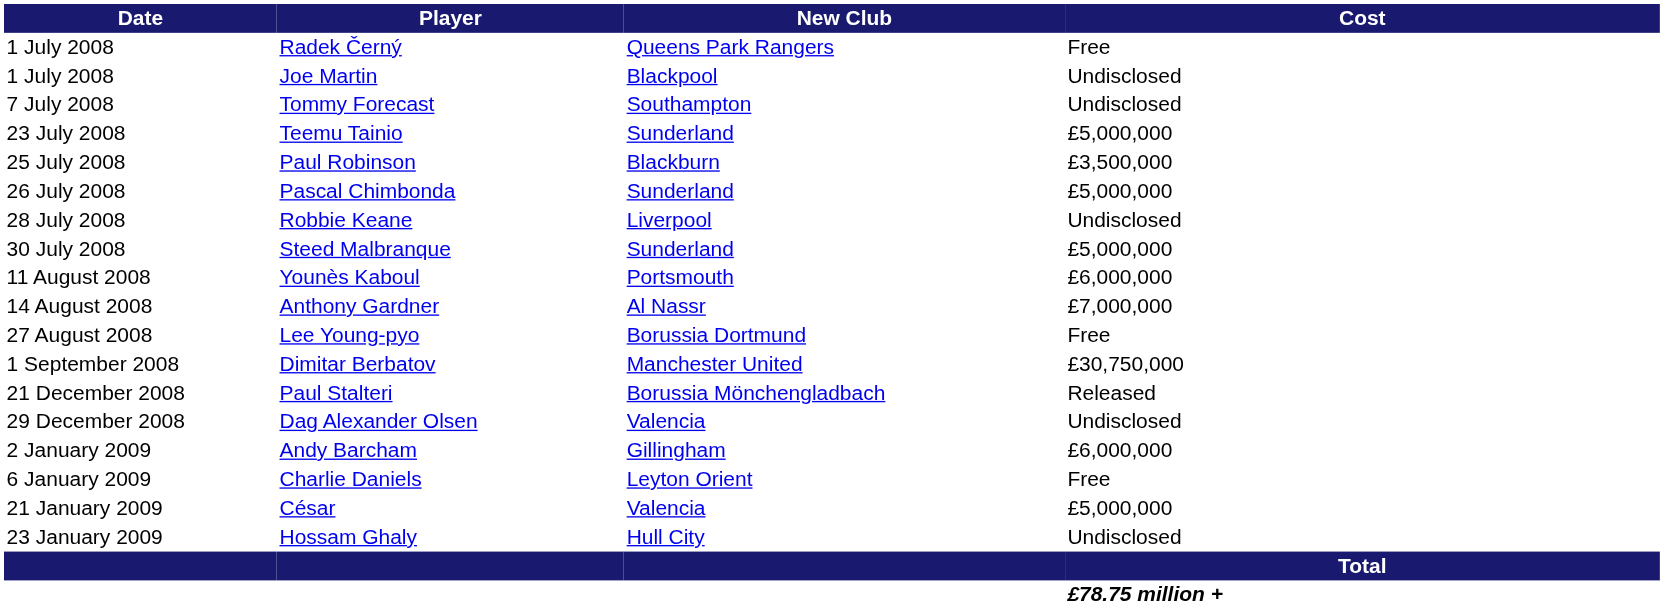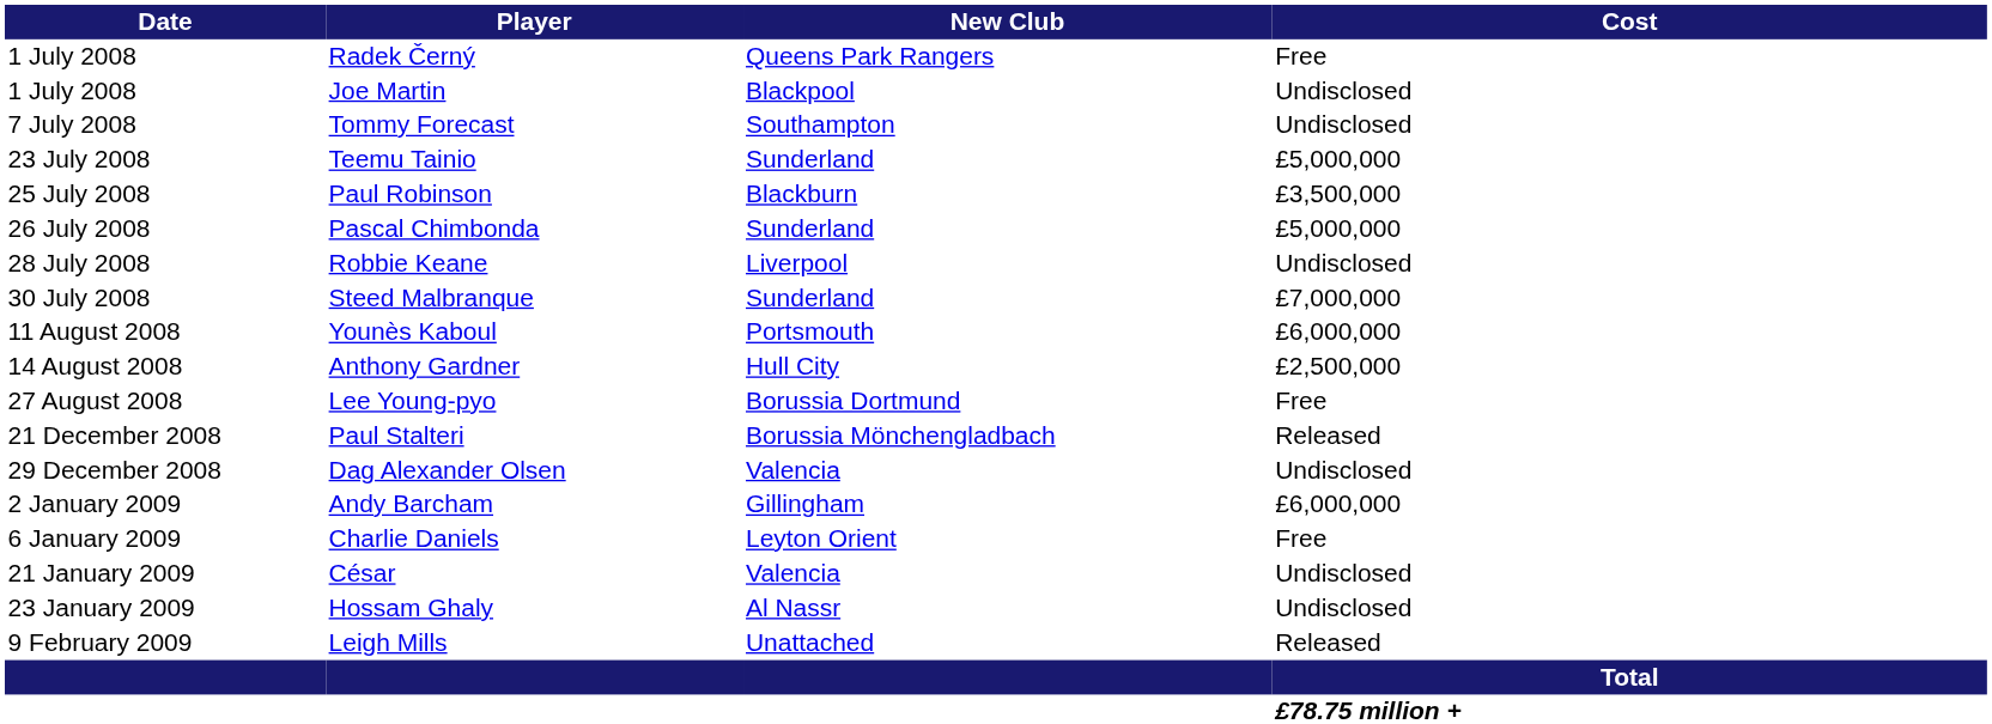 <table border="0" cellspacing="0" cellpadding="2">
 <tr style="background:#191970; color:white;">
 <th width=5%>Date</th>
 <th width=7%>Player</th>
 <th width=8%>New Club</th>
 <th width=12%>Cost</th>
 </tr>
 <tr>
 <td>1 July 2008</td>
 <td> <a href='#'>Radek Černý</a></td>
 <td> <a href='#'>Queens Park Rangers</a></td>
 <td>Free</td>
 </tr>
 <tr>
 <td>1 July 2008</td>
 <td> <a href='#'>Joe Martin</a></td>
 <td> <a href='#'>Blackpool</a></td>
 <td>Undisclosed</td>
 </tr>
 <tr>
 <td>7 July 2008</td>
 <td> <a href='#'>Tommy Forecast</a></td>
 <td> <a href='#'>Southampton</a></td>
 <td>Undisclosed</td>
 </tr>
 <tr>
 <td>23 July 2008</td>
 <td> <a href='#'>Teemu Tainio</a></td>
 <td> <a href='#'>Sunderland</a></td>
 <td>£5,000,000</td>
 </tr>
 <tr>
 <td>25 July 2008</td>
 <td> <a href='#'>Paul Robinson</a></td>
 <td> <a href='#'>Blackburn</a></td>
 <td>£3,500,000</td>
 </tr>
 <tr>
 <td>26 July 2008</td>
 <td> <a href='#'>Pascal Chimbonda</a></td>
 <td> <a href='#'>Sunderland</a></td>
 <td>£5,000,000</td>
 </tr>
 <tr>
 <td>28 July 2008</td>
 <td> <a href='#'>Robbie Keane</a></td>
 <td> <a href='#'>Liverpool</a></td>
 <td>Undisclosed</td>
 </tr>
 <tr>
 <td>30 July 2008</td>
 <td> <a href='#'>Steed Malbranque</a></td>
 <td> <a href='#'>Sunderland</a></td>
-<td>£5,000,000</td>
+<td>£7,000,000</td>
 </tr>
 <tr>
 <td>11 August 2008</td>
 <td> <a href='#'>Younès Kaboul</a></td>
 <td> <a href='#'>Portsmouth</a></td>
 <td>£6,000,000</td>
 </tr>
 <tr>
 <td>14 August 2008</td>
 <td> <a href='#'>Anthony Gardner</a></td>
-<td> <a href='#'>Al Nassr</a></td>
-<td>£7,000,000</td>
+<td> <a href='#'>Hull City</a></td>
+<td>£2,500,000</td>
 </tr>
 <tr>
 <td>27 August 2008</td>
 <td> <a href='#'>Lee Young-pyo</a></td>
 <td> <a href='#'>Borussia Dortmund</a></td>
 <td>Free</td>
-</tr>
-<tr>
-<td>1 September 2008</td>
-<td> <a href='#'>Dimitar Berbatov</a></td>
-<td> <a href='#'>Manchester United</a></td>
-<td>£30,750,000</td>
 </tr>
 <tr>
 <td>21 December 2008</td>
 <td> <a href='#'>Paul Stalteri</a></td>
 <td> <a href='#'>Borussia Mönchengladbach</a></td>
 <td>Released</td>
 </tr>
 <tr>
 <td>29 December 2008</td>
 <td> <a href='#'>Dag Alexander Olsen</a></td>
 <td> <a href='#'>Valencia</a></td>
 <td>Undisclosed</td>
 </tr>
 <tr>
 <td>2 January 2009</td>
 <td> <a href='#'>Andy Barcham</a></td>
 <td> <a href='#'>Gillingham</a></td>
 <td>£6,000,000</td>
 </tr>
 <tr>
 <td>6 January 2009</td>
 <td> <a href='#'>Charlie Daniels</a></td>
 <td> <a href='#'>Leyton Orient</a></td>
 <td>Free</td>
 </tr>
 <tr>
 <td>21 January 2009</td>
 <td> <a href='#'>César</a></td>
 <td> <a href='#'>Valencia</a></td>
-<td>£5,000,000</td>
+<td>Undisclosed</td>
 </tr>
 <tr>
 <td>23 January 2009</td>
 <td> <a href='#'>Hossam Ghaly</a></td>
-<td> <a href='#'>Hull City</a></td>
+<td> <a href='#'>Al Nassr</a></td>
 <td>Undisclosed</td>
+</tr>
+<tr>
+<td>9 February 2009</td>
+<td> <a href='#'>Leigh Mills</a></td>
+<td><a href='#'>Unattached</a></td>
+<td>Released</td>
 </tr>
 <tr bgcolor=191970>
 <th width=5%></th>
 <th width=7%></th>
 <th width=8%></th>
 <th width=12% style="color:white">Total</th>
 </tr>
 <tr>
 <td></td>
 <td></td>
 <td></td>
 <td><strong><em>£78.75 million +</em></strong></td>
 </tr>
 </table>
